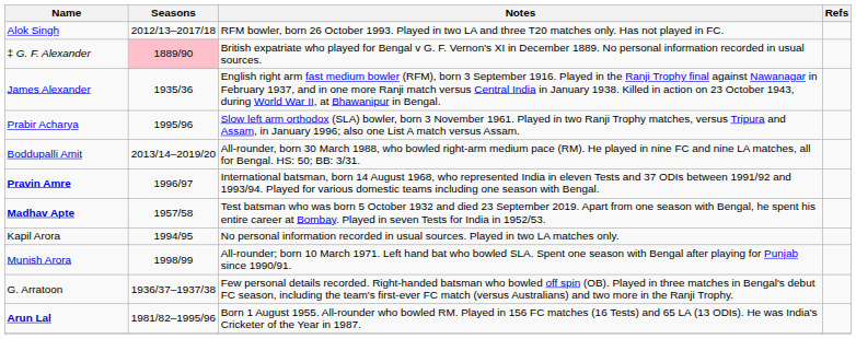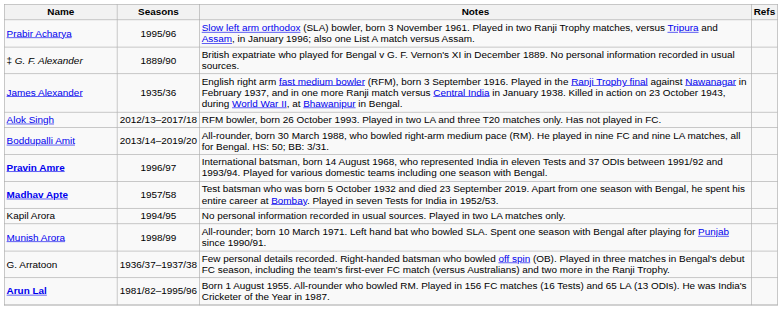 <table class="wikitable">
 <tr>
 <th style="width:175px">Name</th>
 <th style="width:125px">Seasons</th>
 <th>Notes</th>
 <th>Refs</th>
 </tr>
 <tr>
-<td><a href='#'>Alok Singh</a></td>
-<td align="center">2012/13–2017/18</td>
-<td>RFM bowler, born 26 October 1993. Played in two LA and three T20 matches only. Has not played in FC.</td>
+<td><a href='#'>Prabir Acharya</a></td>
+<td align="center">1995/96</td>
+<td><a href='#'>Slow left arm orthodox</a> (SLA) bowler, born 3 November 1961. Played in two Ranji Trophy matches, versus <a href='#'>Tripura</a> and <a href='#'>Assam</a>, in January 1996; also one List A match versus Assam.</td>
 <td></td>
 </tr>
 <tr>
 <td>‡ <em>G. F. Alexander</em></td>
-<td align="center" style="background: pink;">1889/90</td>
+<td align="center">1889/90</td>
 <td>British expatriate who played for Bengal v G. F. Vernon's XI in December 1889. No personal information recorded in usual sources.</td>
 <td></td>
 </tr>
 <tr>
 <td><a href='#'>James Alexander</a></td>
 <td align="center">1935/36</td>
 <td>English right arm <a href='#'>fast medium bowler</a> (RFM), born 3 September 1916. Played in the <a href='#'>Ranji Trophy final</a> against <a href='#'>Nawanagar</a> in February 1937, and in one more Ranji match versus <a href='#'>Central India</a> in January 1938. Killed in action on 23 October 1943, during <a href='#'>World War II</a>, at <a href='#'>Bhawanipur</a> in Bengal.</td>
 <td><br></td>
 </tr>
 <tr>
-<td><a href='#'>Prabir Acharya</a></td>
-<td align="center">1995/96</td>
-<td><a href='#'>Slow left arm orthodox</a> (SLA) bowler, born 3 November 1961. Played in two Ranji Trophy matches, versus <a href='#'>Tripura</a> and <a href='#'>Assam</a>, in January 1996; also one List A match versus Assam.</td>
+<td><a href='#'>Alok Singh</a></td>
+<td align="center">2012/13–2017/18</td>
+<td>RFM bowler, born 26 October 1993. Played in two LA and three T20 matches only. Has not played in FC.</td>
 <td></td>
 </tr>
 <tr>
 <td><a href='#'>Boddupalli Amit</a></td>
 <td align="center">2013/14–2019/20</td>
 <td>All-rounder, born 30 March 1988, who bowled right-arm medium pace (RM). He played in nine FC and nine LA matches, all for Bengal. HS: 50; BB: 3/31.</td>
 <td></td>
 </tr>
 <tr>
 <td><strong><a href='#'>Pravin Amre</a></strong></td>
 <td align="center">1996/97</td>
 <td>International batsman, born 14 August 1968, who represented India in eleven Tests and 37 ODIs between 1991/92 and 1993/94. Played for various domestic teams including one season with Bengal.</td>
 <td></td>
 </tr>
 <tr>
 <td><strong><a href='#'>Madhav Apte</a></strong></td>
 <td align="center">1957/58</td>
 <td>Test batsman who was born 5 October 1932 and died 23 September 2019. Apart from one season with Bengal, he spent his entire career at <a href='#'>Bombay</a>. Played in seven Tests for India in 1952/53.</td>
 <td></td>
 </tr>
 <tr>
 <td>Kapil Arora</td>
 <td align="center">1994/95</td>
 <td>No personal information recorded in usual sources. Played in two LA matches only.</td>
 <td></td>
 </tr>
 <tr>
 <td><a href='#'>Munish Arora</a></td>
 <td align="center">1998/99</td>
 <td>All-rounder; born 10 March 1971. Left hand bat who bowled SLA. Spent one season with Bengal after playing for <a href='#'>Punjab</a> since 1990/91.</td>
 <td></td>
 </tr>
 <tr>
 <td>G. Arratoon</td>
 <td align="center">1936/37–1937/38</td>
 <td>Few personal details recorded. Right-handed batsman who bowled <a href='#'>off spin</a> (OB). Played in three matches in Bengal's debut FC season, including the team's first-ever FC match (versus Australians) and two more in the Ranji Trophy.</td>
 <td></td>
 </tr>
 <tr>
 <td><strong><a href='#'>Arun Lal</a></strong></td>
 <td align="center">1981/82–1995/96</td>
 <td>Born 1 August 1955. All-rounder who bowled RM. Played in 156 FC matches (16 Tests) and 65 LA (13 ODIs). He was India's Cricketer of the Year in 1987.</td>
 <td></td>
 </tr>
 <tr>
 </tr>
 </table>
